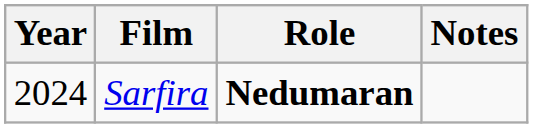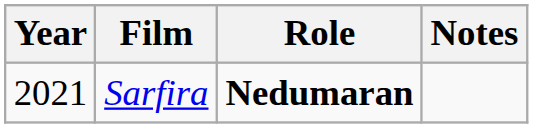 <table class="wikitable sortable">
 <tr style="background:#ccc; text-align:center;">
 <th>Year</th>
 <th>Film</th>
 <th>Role</th>
 <th class=unsortable>Notes</th>
 </tr>
 <tr>
-<td>2024</td>
+<td>2021</td>
 <td><em><a href='#'>Sarfira</a></em></td>
 <td><strong>Nedumaran</strong></td>
 <td></td>
 </tr>
 </table>
